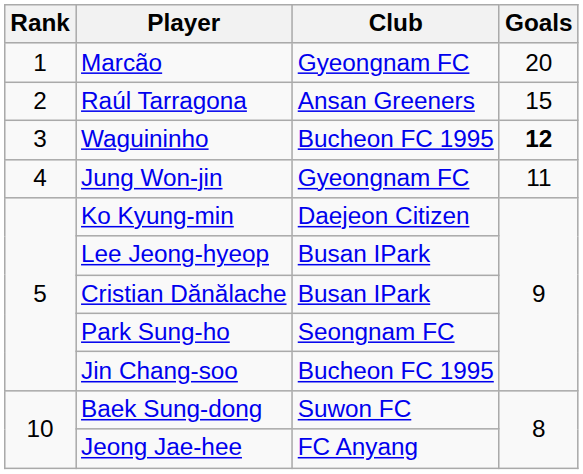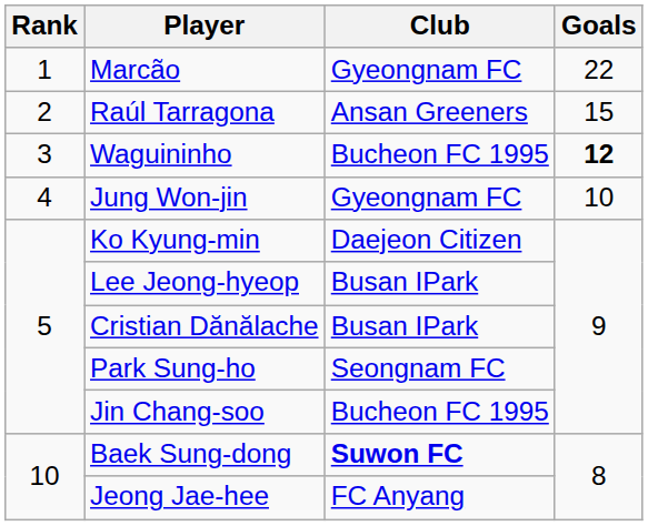 <table class=wikitable>
 <tr>
 <th>Rank</th>
 <th>Player</th>
 <th>Club</th>
 <th>Goals</th>
 </tr>
 <tr>
 <td align=center>1</td>
 <td> <a href='#'>Marcão</a></td>
 <td><a href='#'>Gyeongnam FC</a></td>
-<td align=center>20</td>
+<td align=center>22</td>
 </tr>
 <tr>
 <td align=center>2</td>
 <td> <a href='#'>Raúl Tarragona</a></td>
 <td><a href='#'>Ansan Greeners</a></td>
 <td align=center>15</td>
 </tr>
 <tr>
 <td align=center>3</td>
 <td> <a href='#'>Waguininho</a></td>
 <td><a href='#'>Bucheon FC 1995</a></td>
 <td align=center><strong>12</strong></td>
 </tr>
 <tr>
 <td align=center>4</td>
 <td> <a href='#'>Jung Won-jin</a></td>
 <td><a href='#'>Gyeongnam FC</a></td>
-<td align=center>11</td>
+<td align=center>10</td>
 </tr>
 <tr>
 <td align=center rowspan=5>5</td>
 <td> <a href='#'>Ko Kyung-min</a></td>
 <td><a href='#'>Daejeon Citizen</a></td>
 <td align=center rowspan=5>9</td>
 </tr>
 <tr>
 <td> <a href='#'>Lee Jeong-hyeop</a></td>
 <td><a href='#'>Busan IPark</a></td>
 </tr>
 <tr>
 <td> <a href='#'>Cristian Dănălache</a></td>
 <td><a href='#'>Busan IPark</a></td>
 </tr>
 <tr>
 <td> <a href='#'>Park Sung-ho</a></td>
 <td><a href='#'>Seongnam FC</a></td>
 </tr>
 <tr>
 <td> <a href='#'>Jin Chang-soo</a></td>
 <td><a href='#'>Bucheon FC 1995</a></td>
 </tr>
 <tr>
 <td align=center rowspan=2>10</td>
 <td> <a href='#'>Baek Sung-dong</a></td>
-<td><a href='#'>Suwon FC</a></td>
+<td><strong><a href='#'>Suwon FC</a></strong></td>
 <td align=center rowspan=2>8</td>
 </tr>
 <tr>
 <td> <a href='#'>Jeong Jae-hee</a></td>
 <td><a href='#'>FC Anyang</a></td>
 </tr>
 </table>
